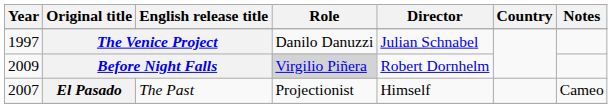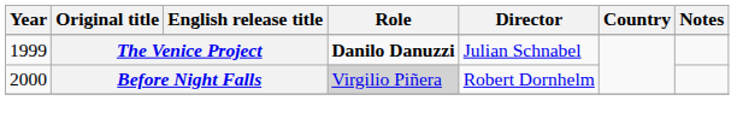 <table class="wikitable plainrowheaders sortable">
 <tr>
 <th scope="col">Year</th>
 <th scope="col">Original title</th>
 <th scope="col">English release title</th>
 <th>Role</th>
 <th>Director</th>
 <th>Country</th>
 <th scope="col">Notes</th>
 </tr>
 <tr>
 </tr>
 <tr>
-<td>1997</td>
+<td>1999</td>
 <th scope="row" colspan="2"><em><a href='#'>The Venice Project</a></em></th>
-<td>Danilo Danuzzi</td>
+<td><strong>Danilo Danuzzi</strong></td>
 <td><a href='#'>Julian Schnabel</a></td>
 <td rowspan="2"></td>
 <td></td>
 </tr>
 <tr>
-<td>2009</td>
+<td>2000</td>
 <th scope="row" colspan="2"><em><a href='#'>Before Night Falls</a></em></th>
 <td style="background: lightgrey;"><a href='#'>Virgilio Piñera</a></td>
 <td><a href='#'>Robert Dornhelm</a></td>
 <td></td>
 </tr>
 <tr>
-<td>2007</td>
-<th scope="row"><em>El Pasado</em></th>
-<td><em>The Past</em></td>
-<td>Projectionist</td>
-<td>Himself</td>
-<td><br></td>
-<td>Cameo</td>
-</tr>
-<tr>
 </tr>
 </table>
